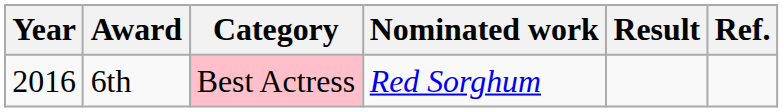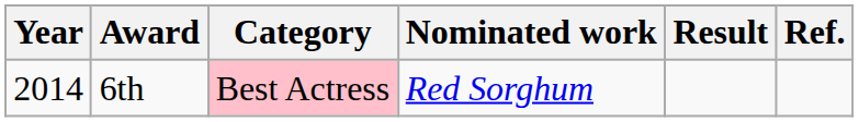 <table class="wikitable">
 <tr>
 <th>Year</th>
 <th>Award</th>
 <th>Category</th>
 <th>Nominated work</th>
 <th>Result</th>
 <th>Ref.</th>
 </tr>
 <tr>
-<td>2016</td>
+<td>2014</td>
 <td>6th</td>
 <td style="background: pink;">Best Actress</td>
 <td><em><a href='#'>Red Sorghum</a></em></td>
 <td></td>
 <td></td>
 </tr>
 </table>
